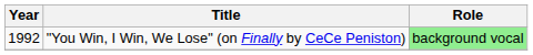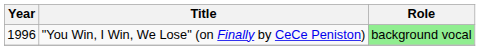 <table class="wikitable" style="text-align:center;">
 <tr>
 <th>Year</th>
 <th>Title</th>
 <th>Role</th>
 </tr>
 <tr>
-<td style="text-align:center;" rowspan="1">1992</td>
+<td style="text-align:center;" rowspan="1">1996</td>
 <td>"You Win, I Win, We Lose" (on <em><a href='#'>Finally</a></em> by <a href='#'>CeCe Peniston</a>)</td>
 <td style="background: lightgreen;">background vocal</td>
 </tr>
 <tr>
 </tr>
 </table>
